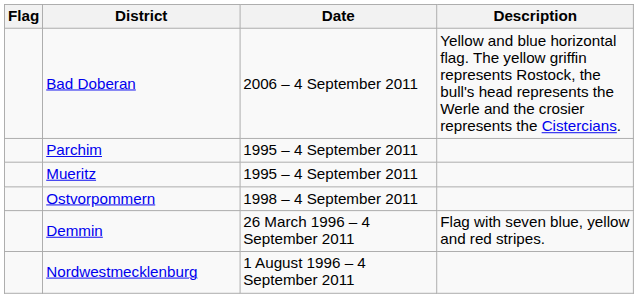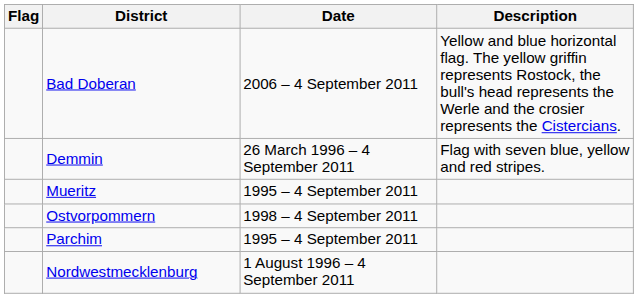 <table class="wikitable">
 <tr>
 <th>Flag</th>
 <th style="width:200px;">District</th>
 <th style="width:200px;">Date</th>
 <th style="width:200px;">Description</th>
 </tr>
 <tr>
 <td></td>
 <td><a href='#'>Bad Doberan</a></td>
 <td>2006 – 4 September 2011</td>
 <td>Yellow and blue horizontal flag. The yellow griffin represents Rostock, the bull's head represents the Werle and the crosier represents the <a href='#'>Cistercians</a>.</td>
 </tr>
 <tr>
 <td></td>
-<td><a href='#'>Parchim</a></td>
-<td>1995 – 4 September 2011</td>
-<td></td>
+<td><a href='#'>Demmin</a></td>
+<td>26 March 1996 – 4 September 2011</td>
+<td>Flag with seven blue, yellow and red stripes.</td>
 </tr>
 <tr>
 <td></td>
 <td><a href='#'>Mueritz</a></td>
 <td>1995 – 4 September 2011</td>
 <td></td>
 </tr>
 <tr>
 <td></td>
 <td><a href='#'>Ostvorpommern</a></td>
 <td>1998 – 4 September 2011</td>
 <td></td>
 </tr>
 <tr>
 <td></td>
-<td><a href='#'>Demmin</a></td>
-<td>26 March 1996 – 4 September 2011</td>
-<td>Flag with seven blue, yellow and red stripes.</td>
+<td><a href='#'>Parchim</a></td>
+<td>1995 – 4 September 2011</td>
+<td></td>
 </tr>
 <tr>
 <td></td>
 <td><a href='#'>Nordwestmecklenburg</a></td>
 <td>1 August 1996 – 4 September 2011</td>
 <td></td>
 </tr>
 </table>
